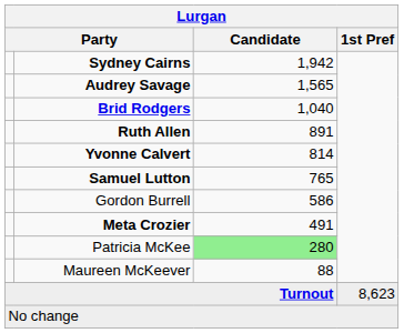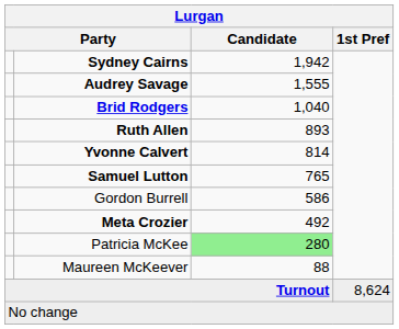 <table class="wikitable">
 <tr>
 <th colspan="4" align="center"><a href='#'>Lurgan</a></th>
 </tr>
 <tr>
 <th colspan="2" align="center" width=200>Party</th>
 <th width=150>Candidate</th>
 <th width=60>1st Pref</th>
 </tr>
 <tr>
 <td></td>
 <td align="right"><strong>Sydney Cairns</strong></td>
 <td align="right">1,942</td>
 </tr>
 <tr>
 <td></td>
 <td align="right"><strong>Audrey Savage</strong></td>
-<td align="right">1,565</td>
+<td align="right">1,555</td>
 </tr>
 <tr>
 <td></td>
 <td align="right"><strong><a href='#'>Brid Rodgers</a></strong></td>
 <td align="right">1,040</td>
 </tr>
 <tr>
 <td></td>
 <td align="right"><strong>Ruth Allen</strong></td>
-<td align="right">891</td>
+<td align="right">893</td>
 </tr>
 <tr>
 <td></td>
 <td align="right"><strong>Yvonne Calvert</strong></td>
 <td align="right">814</td>
 </tr>
 <tr>
 <td></td>
 <td align="right"><strong>Samuel Lutton</strong></td>
 <td align="right">765</td>
 </tr>
 <tr>
 <td></td>
 <td align="right">Gordon Burrell</td>
 <td align="right">586</td>
 </tr>
 <tr>
 <td></td>
 <td align="right"><strong>Meta Crozier</strong></td>
-<td align="right">491</td>
+<td align="right">492</td>
 </tr>
 <tr>
 <td></td>
 <td align="right">Patricia McKee</td>
 <td align="right" style="background: lightgreen;">280</td>
 </tr>
 <tr>
 <td></td>
 <td align="right">Maureen McKeever</td>
 <td align="right">88</td>
 </tr>
 <tr bgcolor="EEEEEE">
 <td colspan=3 align="right"><strong><a href='#'>Turnout</a></strong></td>
-<td align="right">8,623</td>
+<td align="right">8,624</td>
 </tr>
 <tr>
 <td colspan=4 bgcolor="EEEEEE">No change</td>
 </tr>
 </table>
